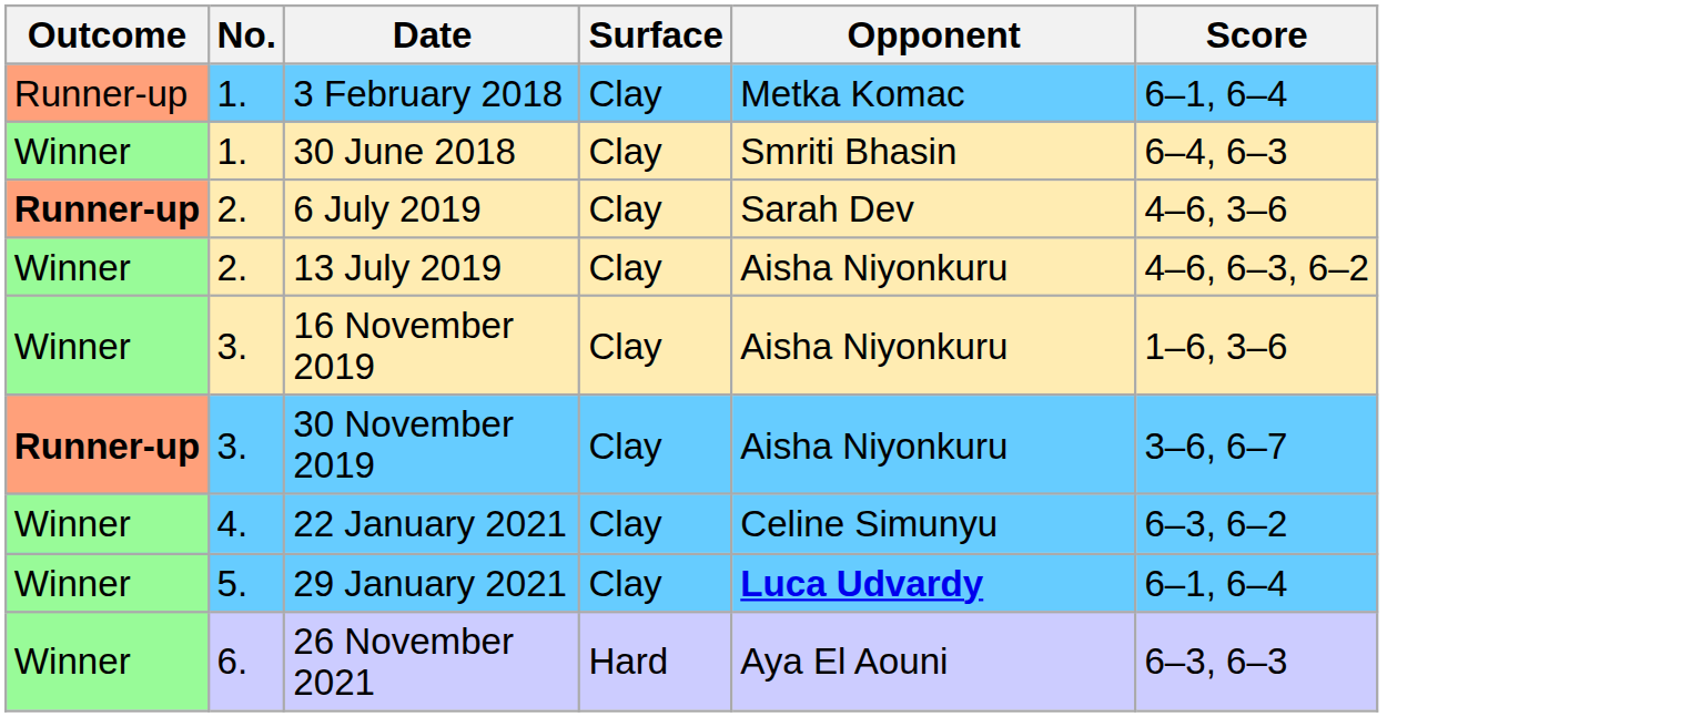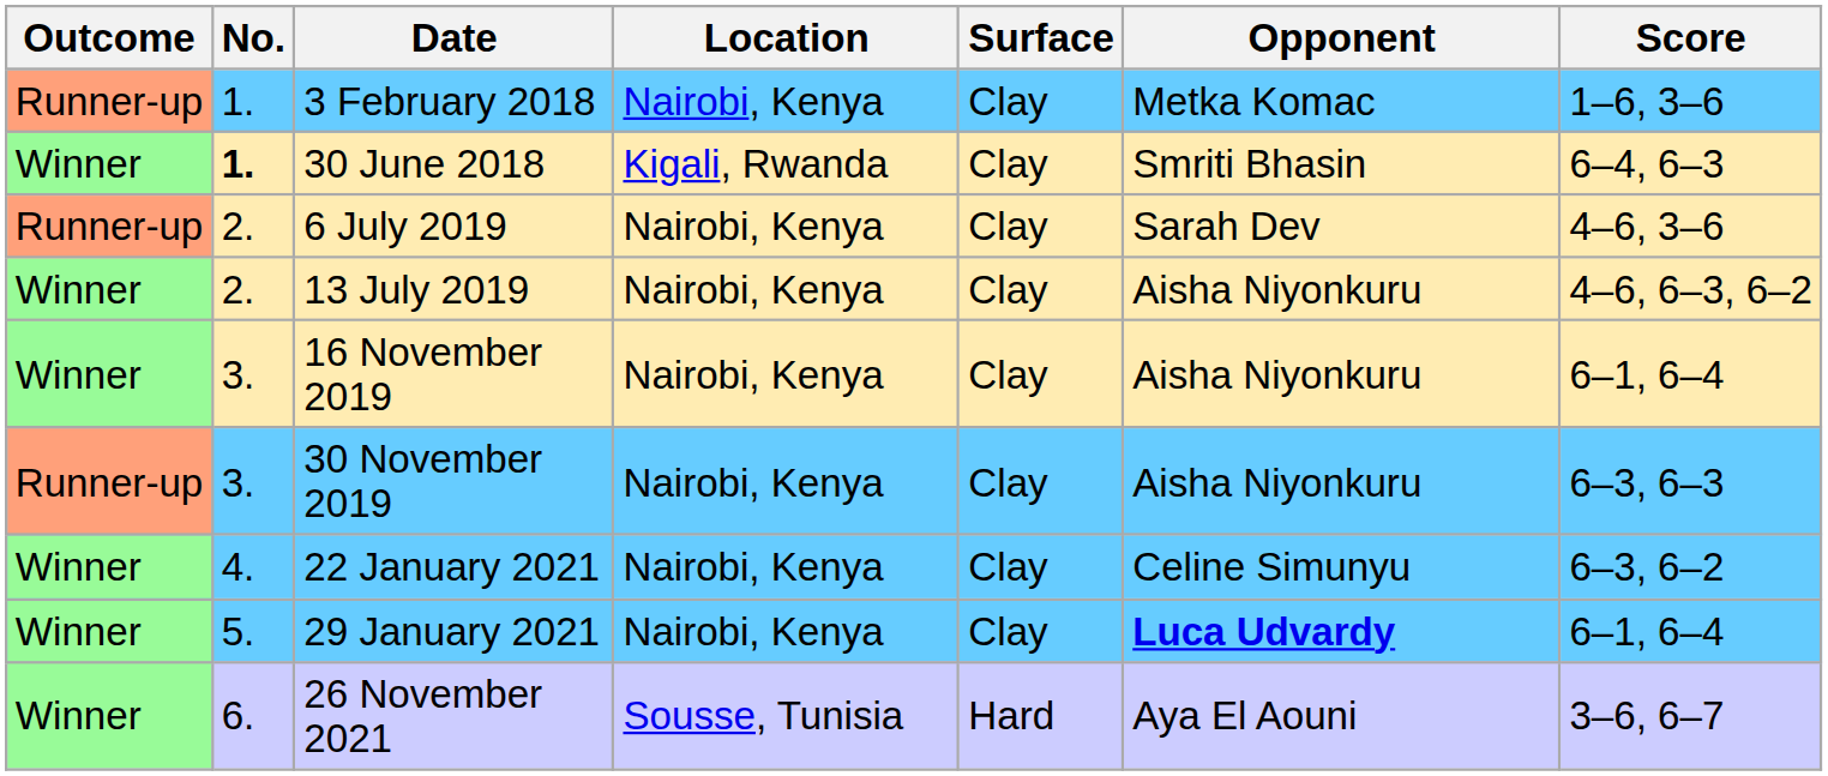 <table class="sortable wikitable" style=font-size:95%>
 <tr>
 <th>Outcome</th>
 <th>No.</th>
 <th width=115>Date</th>
+<th width=125>Location</th>
 <th>Surface</th>
 <th width=160>Opponent</th>
 <th class="unsortable">Score</th>
 </tr>
 <tr bgcolor=#66CCFF>
 <td bgcolor=#ffa07a>Runner-up</td>
 <td>1.</td>
 <td>3 February 2018</td>
+<td><a href='#'>Nairobi</a>, Kenya</td>
 <td>Clay</td>
 <td> Metka Komac</td>
-<td>6–1, 6–4</td>
+<td>1–6, 3–6</td>
 </tr>
 <tr bgcolor=#ffecb2>
 <td bgcolor=#98fb98>Winner</td>
-<td>1.</td>
+<td><strong>1.</strong></td>
 <td>30 June 2018</td>
+<td><a href='#'>Kigali</a>, Rwanda</td>
 <td>Clay</td>
 <td> Smriti Bhasin</td>
 <td>6–4, 6–3</td>
 </tr>
 <tr bgcolor=#ffecb2>
-<td bgcolor=#ffa07a><strong>Runner-up</strong></td>
+<td bgcolor=#ffa07a>Runner-up</td>
 <td>2.</td>
 <td>6 July 2019</td>
+<td>Nairobi, Kenya</td>
 <td>Clay</td>
 <td> Sarah Dev</td>
 <td>4–6, 3–6</td>
 </tr>
 <tr bgcolor=#ffecb2>
 <td bgcolor=#98fb98>Winner</td>
 <td>2.</td>
 <td>13 July 2019</td>
+<td>Nairobi, Kenya</td>
 <td>Clay</td>
 <td> Aisha Niyonkuru</td>
 <td>4–6, 6–3, 6–2</td>
 </tr>
 <tr bgcolor=#ffecb2>
 <td bgcolor=#98fb98>Winner</td>
 <td>3.</td>
 <td>16 November 2019</td>
+<td>Nairobi, Kenya</td>
 <td>Clay</td>
 <td> Aisha Niyonkuru</td>
-<td>1–6, 3–6</td>
+<td>6–1, 6–4</td>
 </tr>
 <tr bgcolor=#66CCFF>
-<td bgcolor=#ffa07a><strong>Runner-up</strong></td>
+<td bgcolor=#ffa07a>Runner-up</td>
 <td>3.</td>
 <td>30 November 2019</td>
+<td>Nairobi, Kenya</td>
 <td>Clay</td>
 <td> Aisha Niyonkuru</td>
-<td>3–6, 6–7</td>
+<td>6–3, 6–3</td>
 </tr>
 <tr bgcolor=#66CCFF>
 <td bgcolor=#98fb98>Winner</td>
 <td>4.</td>
 <td>22 January 2021</td>
+<td>Nairobi, Kenya</td>
 <td>Clay</td>
 <td> Celine Simunyu</td>
 <td>6–3, 6–2</td>
 </tr>
 <tr bgcolor=#66CCFF>
 <td bgcolor=#98fb98>Winner</td>
 <td>5.</td>
 <td>29 January 2021</td>
+<td>Nairobi, Kenya</td>
 <td>Clay</td>
 <td><strong> <a href='#'>Luca Udvardy</a></strong></td>
 <td>6–1, 6–4</td>
 </tr>
 <tr bgcolor=#ccccff>
 <td bgcolor=#98fb98>Winner</td>
 <td>6.</td>
 <td>26 November 2021</td>
+<td><a href='#'>Sousse</a>, Tunisia</td>
 <td>Hard</td>
 <td> Aya El Aouni</td>
-<td>6–3, 6–3</td>
+<td>3–6, 6–7</td>
 </tr>
 </table>
